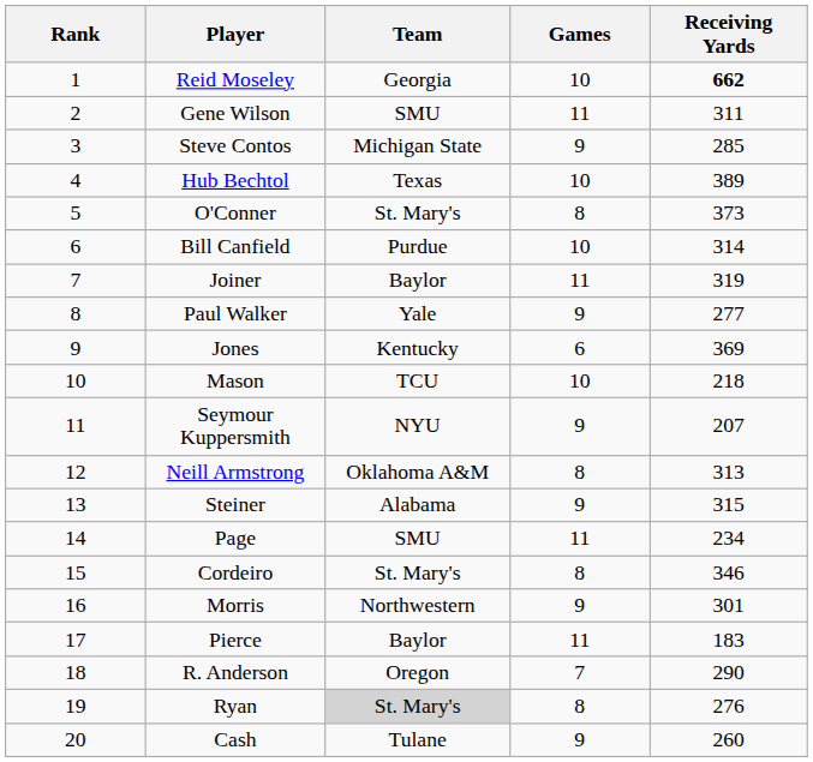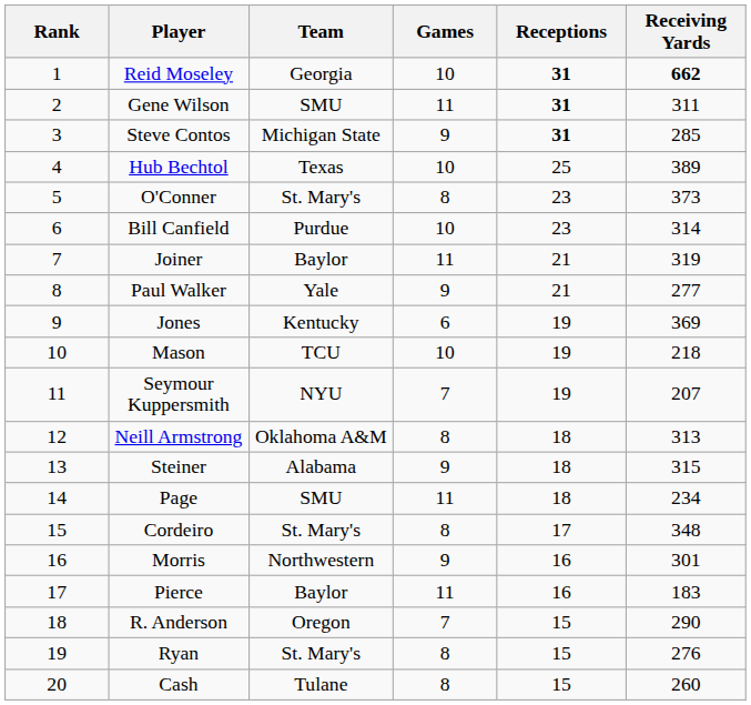 <table class="wikitable sortable">
 <tr>
 <th bgcolor="#DDDDFF" width="10%">Rank</th>
 <th bgcolor="#DDDDFF" width="10%">Player</th>
 <th bgcolor="#DDDDFF" width="10%">Team</th>
 <th bgcolor="#DDDDFF" width="10%">Games</th>
+<th bgcolor="#DDDDFF" width="10%">Receptions</th>
 <th bgcolor="#DDDDFF" width="10%">Receiving<br>Yards</th>
 </tr>
 <tr align="center">
 <td>1</td>
 <td><a href='#'>Reid Moseley</a></td>
 <td>Georgia</td>
 <td>10</td>
+<td><strong>31</strong></td>
 <td><strong>662</strong></td>
 </tr>
 <tr align="center">
 <td>2</td>
 <td>Gene Wilson</td>
 <td>SMU</td>
 <td>11</td>
+<td><strong>31</strong></td>
 <td>311</td>
 </tr>
 <tr align="center">
 <td>3</td>
 <td>Steve Contos</td>
 <td>Michigan State</td>
 <td>9</td>
+<td><strong>31</strong></td>
 <td>285</td>
 </tr>
 <tr align="center">
 <td>4</td>
 <td><a href='#'>Hub Bechtol</a></td>
 <td>Texas</td>
 <td>10</td>
+<td>25</td>
 <td>389</td>
 </tr>
 <tr align="center">
 <td>5</td>
 <td>O'Conner</td>
 <td>St. Mary's</td>
 <td>8</td>
+<td>23</td>
 <td>373</td>
 </tr>
 <tr align="center">
 <td>6</td>
 <td>Bill Canfield</td>
 <td>Purdue</td>
 <td>10</td>
+<td>23</td>
 <td>314</td>
 </tr>
 <tr align="center">
 <td>7</td>
 <td>Joiner</td>
 <td>Baylor</td>
 <td>11</td>
+<td>21</td>
 <td>319</td>
 </tr>
 <tr align="center">
 <td>8</td>
 <td>Paul Walker</td>
 <td>Yale</td>
 <td>9</td>
+<td>21</td>
 <td>277</td>
 </tr>
 <tr align="center">
 <td>9</td>
 <td>Jones</td>
 <td>Kentucky</td>
 <td>6</td>
+<td>19</td>
 <td>369</td>
 </tr>
 <tr align="center">
 <td>10</td>
 <td>Mason</td>
 <td>TCU</td>
 <td>10</td>
+<td>19</td>
 <td>218</td>
 </tr>
 <tr align="center">
 <td>11</td>
 <td>Seymour Kuppersmith</td>
 <td>NYU</td>
-<td>9</td>
+<td>7</td>
+<td>19</td>
 <td>207</td>
 </tr>
 <tr align="center">
 <td>12</td>
 <td><a href='#'>Neill Armstrong</a></td>
 <td>Oklahoma A&M</td>
 <td>8</td>
+<td>18</td>
 <td>313</td>
 </tr>
 <tr align="center">
 <td>13</td>
 <td>Steiner</td>
 <td>Alabama</td>
 <td>9</td>
+<td>18</td>
 <td>315</td>
 </tr>
 <tr align="center">
 <td>14</td>
 <td>Page</td>
 <td>SMU</td>
 <td>11</td>
+<td>18</td>
 <td>234</td>
 </tr>
 <tr align="center">
 <td>15</td>
 <td>Cordeiro</td>
 <td>St. Mary's</td>
 <td>8</td>
-<td>346</td>
+<td>17</td>
+<td>348</td>
 </tr>
 <tr align="center">
 <td>16</td>
 <td>Morris</td>
 <td>Northwestern</td>
 <td>9</td>
+<td>16</td>
 <td>301</td>
 </tr>
 <tr align="center">
 <td>17</td>
 <td>Pierce</td>
 <td>Baylor</td>
 <td>11</td>
+<td>16</td>
 <td>183</td>
 </tr>
 <tr align="center">
 <td>18</td>
 <td>R. Anderson</td>
 <td>Oregon</td>
 <td>7</td>
+<td>15</td>
 <td>290</td>
 </tr>
 <tr align="center">
 <td>19</td>
 <td>Ryan</td>
-<td style="background: lightgrey;">St. Mary's</td>
+<td>St. Mary's</td>
 <td>8</td>
+<td>15</td>
 <td>276</td>
 </tr>
 <tr align="center">
 <td>20</td>
 <td>Cash</td>
 <td>Tulane</td>
-<td>9</td>
+<td>8</td>
+<td>15</td>
 <td>260</td>
 </tr>
 </table>
